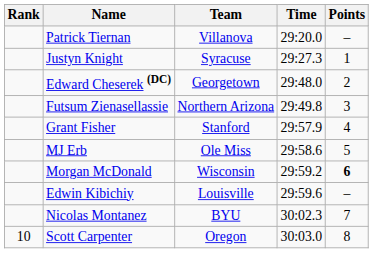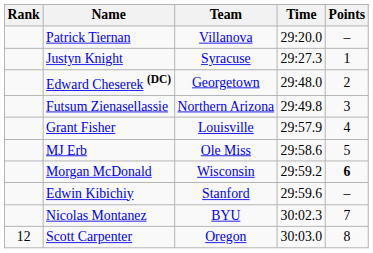 <table class="wikitable sortable" style="text-align:center">
 <tr>
 <th>Rank</th>
 <th>Name</th>
 <th>Team</th>
 <th>Time</th>
 <th>Points</th>
 </tr>
 <tr>
 <td></td>
 <td align=left> <a href='#'>Patrick Tiernan</a></td>
 <td><a href='#'>Villanova</a></td>
 <td>29:20.0</td>
 <td>–</td>
 </tr>
 <tr>
 <td></td>
 <td align=left>  <a href='#'>Justyn Knight</a></td>
 <td><a href='#'>Syracuse</a></td>
 <td>29:27.3</td>
 <td>1</td>
 </tr>
 <tr>
 <td></td>
 <td align=left> <a href='#'>Edward Cheserek</a> <sup><strong>(DC)</strong></sup></td>
 <td><a href='#'>Georgetown</a></td>
 <td>29:48.0</td>
 <td>2</td>
 </tr>
 <tr>
 <td></td>
 <td align=left> <a href='#'>Futsum Zienasellassie</a></td>
 <td><a href='#'>Northern Arizona</a></td>
 <td>29:49.8</td>
 <td>3</td>
 </tr>
 <tr>
 <td></td>
 <td align=left> <a href='#'>Grant Fisher</a></td>
-<td><a href='#'>Stanford</a></td>
+<td><a href='#'>Louisville</a></td>
 <td>29:57.9</td>
 <td>4</td>
 </tr>
 <tr>
 <td></td>
 <td align=left> <a href='#'>MJ Erb</a></td>
 <td><a href='#'>Ole Miss</a></td>
 <td>29:58.6</td>
 <td>5</td>
 </tr>
 <tr>
 <td></td>
 <td align=left> <a href='#'>Morgan McDonald</a></td>
 <td><a href='#'>Wisconsin</a></td>
 <td>29:59.2</td>
 <td><strong>6</strong></td>
 </tr>
 <tr>
 <td></td>
 <td align=left> <a href='#'>Edwin Kibichiy</a></td>
-<td><a href='#'>Louisville</a></td>
+<td><a href='#'>Stanford</a></td>
 <td>29:59.6</td>
 <td>–</td>
 </tr>
 <tr>
 <td></td>
 <td align=left> <a href='#'>Nicolas Montanez</a></td>
 <td><a href='#'>BYU</a></td>
 <td>30:02.3</td>
 <td>7</td>
 </tr>
 <tr>
-<td>10</td>
+<td>12</td>
 <td align=left> <a href='#'>Scott Carpenter</a></td>
 <td><a href='#'>Oregon</a></td>
 <td>30:03.0</td>
 <td>8</td>
 </tr>
 </table>
